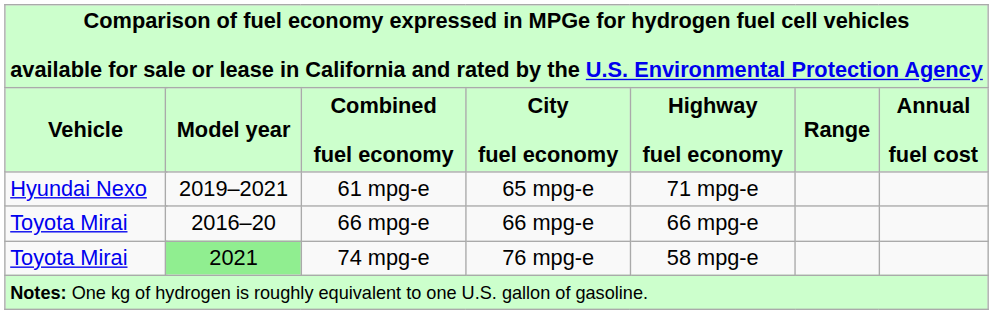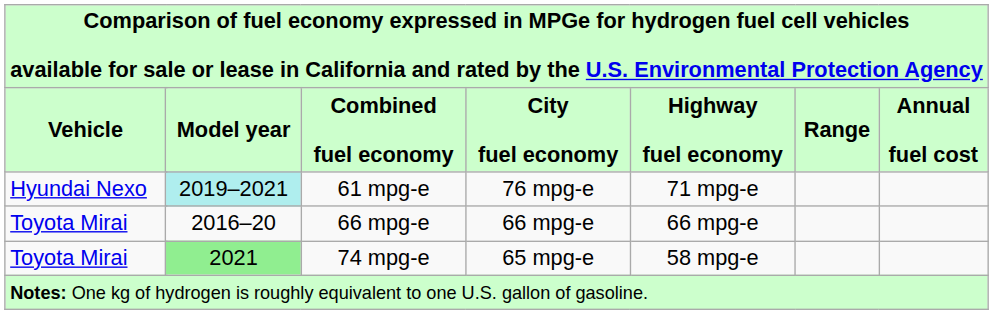 <table class=" wikitable" style="margin: 1em auto 1em auto">
 <tr>
 <th style="text-align:center; background:#cfc;" colspan="8">Comparison of fuel economy expressed in MPGe for hydrogen fuel cell vehicles <br><br>available for sale or lease in California and rated by the <a href='#'>U.S. Environmental Protection Agency</a> </th>
 </tr>
 <tr>
 <th style="background:#cfc;" colspan="2">Vehicle</th>
 <th style="background:#cfc;">Model year</th>
 <th style="background:#cfc;">Combined <br><br>fuel economy</th>
 <th style="background:#cfc;">City <br><br>fuel economy</th>
 <th style="background:#cfc;">Highway<br><br>fuel economy</th>
 <th style="background:#cfc;">Range</th>
 <th style="background:#cfc;">Annual<br><br>fuel cost</th>
 </tr>
 <tr style="text-align:center;">
 <td align="left" colspan="2"><a href='#'>Hyundai Nexo</a></td>
-<td>2019–2021</td>
+<td style="background: paleturquoise;">2019–2021</td>
 <td>61 mpg-e</td>
-<td>65 mpg-e</td>
+<td>76 mpg-e</td>
 <td>71 mpg-e</td>
 <td></td>
 <td></td>
 </tr>
 <tr style="text-align:center;">
 <td align="left" colspan="2"><a href='#'>Toyota Mirai</a></td>
 <td>2016–20</td>
 <td>66 mpg-e</td>
 <td>66 mpg-e</td>
 <td>66 mpg-e</td>
 <td></td>
 <td></td>
 </tr>
 <tr style="text-align:center;">
 <td align="left" colspan="2"><a href='#'>Toyota Mirai</a></td>
 <td style="background: lightgreen;">2021</td>
 <td>74 mpg-e</td>
-<td>76 mpg-e</td>
+<td>65 mpg-e</td>
 <td>58 mpg-e</td>
 <td></td>
 <td></td>
 </tr>
 <tr>
 <td style="text-align:left; background:#cfc;" colspan="8"><small><strong>Notes:</strong> One kg of hydrogen is roughly equivalent to one U.S. gallon of gasoline.</small></td>
 </tr>
 </table>
